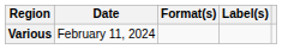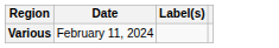 <table class="wikitable plainrowheaders">
 <tr>
 <th scope="col">Region</th>
 <th scope="col">Date</th>
-<th scope="col">Format(s)</th>
 <th scope="col">Label(s)</th>
 <th scope="col"></th>
 </tr>
 <tr>
 <th scope="row">Various</th>
 <td>February 11, 2024</td>
 <td></td>
-<td></td>
 <td style="text-align:center;"></td>
 </tr>
 </table>
